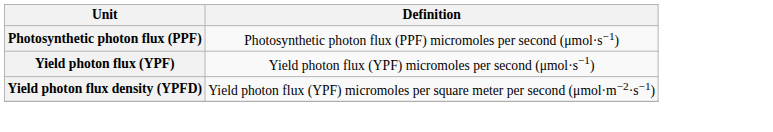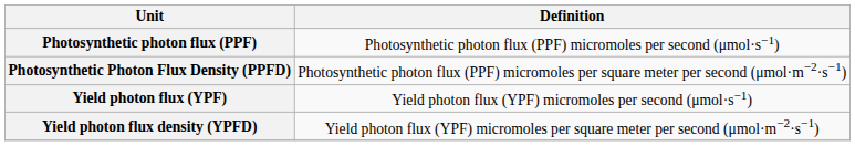 <table class="wikitable sortable" style="width: auto; text-align: center;">
 <tr>
 <th>Unit</th>
 <th>Definition</th>
 </tr>
 <tr>
 <th>Photosynthetic photon flux (PPF)</th>
 <td>Photosynthetic photon flux (PPF) micromoles per second (μmol·s<sup>−1</sup>)</td>
+</tr>
+<tr>
+<th>Photosynthetic Photon Flux Density (PPFD)</th>
+<td>Photosynthetic photon flux (PPF) micromoles per square meter per second (μmol·m<sup>−2</sup>·s<sup>−1</sup>)</td>
 </tr>
 <tr>
 <th>Yield photon flux (YPF)</th>
 <td>Yield photon flux (YPF) micromoles per second (μmol·s<sup>−1</sup>)</td>
 </tr>
 <tr>
 <th>Yield photon flux density (YPFD)</th>
 <td>Yield photon flux (YPF) micromoles per square meter per second (μmol·m<sup>−2</sup>·s<sup>−1</sup>)</td>
 </tr>
 <tr>
 </tr>
 </table>
